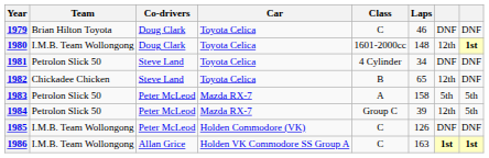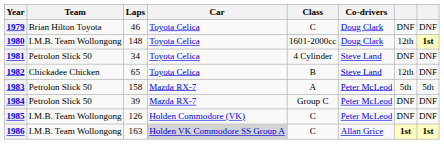 <table class="wikitable" style="text-align:center; font-size:90%">
 <tr>
 <th>Year</th>
 <th>Team</th>
-<th>Co-drivers</th>
+<th>Laps</th>
 <th>Car</th>
 <th>Class</th>
-<th>Laps</th>
+<th>Co-drivers</th>
 <th></th>
 <th></th>
 </tr>
 <tr>
 <th><a href='#'>1979</a></th>
 <td align="left"> Brian Hilton Toyota</td>
-<td align="left"> <a href='#'>Doug Clark</a></td>
+<td>46</td>
 <td align="left"><a href='#'>Toyota Celica</a></td>
 <td>C</td>
-<td>46</td>
+<td align="left"> <a href='#'>Doug Clark</a></td>
 <td>DNF</td>
 <td>DNF</td>
 </tr>
 <tr>
 <th><a href='#'>1980</a></th>
 <td align="left"> I.M.B. Team Wollongong</td>
-<td align="left"> <a href='#'>Doug Clark</a></td>
+<td>148</td>
 <td align="left"><a href='#'>Toyota Celica</a></td>
 <td>1601-2000cc</td>
-<td>148</td>
+<td align="left"> <a href='#'>Doug Clark</a></td>
 <td>12th</td>
 <td style="background:#ffffbf;"><strong>1st</strong></td>
 </tr>
 <tr>
 <th><a href='#'>1981</a></th>
 <td align="left"> Petrolon Slick 50</td>
-<td align="left"> <a href='#'>Steve Land</a></td>
+<td>34</td>
 <td align="left"><a href='#'>Toyota Celica</a></td>
 <td>4 Cylinder</td>
-<td>34</td>
+<td align="left"> <a href='#'>Steve Land</a></td>
 <td>DNF</td>
 <td>DNF</td>
 </tr>
 <tr>
 <th><a href='#'>1982</a></th>
 <td align="left"> Chickadee Chicken</td>
-<td align="left"> <a href='#'>Steve Land</a></td>
+<td>65</td>
 <td align="left"><a href='#'>Toyota Celica</a></td>
 <td>B</td>
-<td>65</td>
+<td align="left"> <a href='#'>Steve Land</a></td>
 <td>12th</td>
 <td>DNF</td>
 </tr>
 <tr>
 <th><a href='#'>1983</a></th>
 <td align="left"> Petrolon Slick 50</td>
-<td align="left"> <a href='#'>Peter McLeod</a></td>
+<td>158</td>
 <td align="left"><a href='#'>Mazda RX-7</a></td>
 <td>A</td>
-<td>158</td>
+<td align="left"> <a href='#'>Peter McLeod</a></td>
 <td>5th</td>
 <td>5th</td>
 </tr>
 <tr>
 <th><a href='#'>1984</a></th>
 <td align="left"> Petrolon Slick 50</td>
-<td align="left"> <a href='#'>Peter McLeod</a></td>
+<td>39</td>
 <td align="left"><a href='#'>Mazda RX-7</a></td>
 <td>Group C</td>
-<td>39</td>
-<td>12th</td>
-<td>5th</td>
+<td align="left"> <a href='#'>Peter McLeod</a></td>
+<td>DNF</td>
+<td>DNF</td>
 </tr>
 <tr>
 <th><a href='#'>1985</a></th>
 <td align="left"> I.M.B. Team Wollongong</td>
-<td align="left"> <a href='#'>Peter McLeod</a></td>
+<td>126</td>
 <td align="left"><a href='#'>Holden Commodore (VK)</a></td>
 <td>C</td>
-<td>126</td>
+<td align="left"> <a href='#'>Peter McLeod</a></td>
 <td>DNF</td>
 <td>DNF</td>
 </tr>
 <tr>
 <th><a href='#'>1986</a></th>
 <td align="left"> I.M.B. Team Wollongong</td>
+<td>163</td>
+<td align="left" style="background: lightgrey;"><a href='#'>Holden VK Commodore SS Group A</a></td>
+<td>C</td>
 <td align="left"> <a href='#'>Allan Grice</a></td>
-<td align="left"><a href='#'>Holden VK Commodore SS Group A</a></td>
-<td>C</td>
-<td>163</td>
 <td style="background:#ffffbf;"><strong>1st</strong></td>
 <td style="background:#ffffbf;"><strong>1st</strong></td>
 </tr>
 </table>
